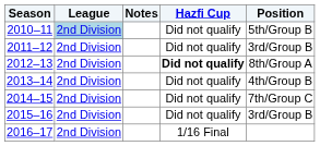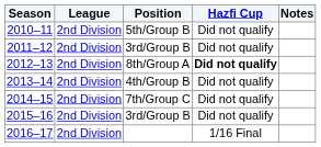 <table border="1" cellpadding="2" style="border-collapse:collapse; text-align:center; font-size:normal;">
 <tr style="background:#f0f6fa;">
 <th>Season</th>
 <th>League</th>
+<th>Position</th>
+<th><a href='#'>Hazfi Cup</a></th>
 <th>Notes</th>
-<th><a href='#'>Hazfi Cup</a></th>
-<th>Position</th>
 </tr>
 <tr>
 <td><a href='#'>2010–11</a></td>
-<td style="background: lightblue;"><a href='#'>2nd Division</a></td>
+<td><a href='#'>2nd Division</a></td>
+<td>5th/Group B</td>
+<td>Did not qualify</td>
 <td></td>
-<td>Did not qualify</td>
-<td>5th/Group B</td>
 </tr>
 <tr>
 <td><a href='#'>2011–12</a></td>
 <td><a href='#'>2nd Division</a></td>
+<td>3rd/Group B</td>
+<td>Did not qualify</td>
 <td></td>
-<td>Did not qualify</td>
-<td>3rd/Group B</td>
 </tr>
 <tr>
 <td><a href='#'>2012–13</a></td>
 <td><a href='#'>2nd Division</a></td>
+<td>8th/Group A</td>
+<td><strong>Did not qualify</strong></td>
 <td></td>
-<td><strong>Did not qualify</strong></td>
-<td>8th/Group A</td>
 </tr>
 <tr>
 <td><a href='#'>2013–14</a></td>
 <td><a href='#'>2nd Division</a></td>
+<td>4th/Group B</td>
+<td>Did not qualify</td>
 <td></td>
-<td>Did not qualify</td>
-<td>4th/Group B</td>
 </tr>
 <tr>
 <td><a href='#'>2014–15</a></td>
 <td><a href='#'>2nd Division</a></td>
+<td>7th/Group C</td>
+<td>Did not qualify</td>
 <td></td>
-<td>Did not qualify</td>
-<td>7th/Group C</td>
 </tr>
 <tr>
 <td><a href='#'>2015–16</a></td>
 <td><a href='#'>2nd Division</a></td>
+<td>3rd/Group B</td>
+<td>Did not qualify</td>
 <td></td>
-<td>Did not qualify</td>
-<td>3rd/Group B</td>
 </tr>
 <tr>
 <td><a href='#'>2016–17</a></td>
 <td><a href='#'>2nd Division</a></td>
 <td></td>
 <td>1/16 Final</td>
 <td></td>
 </tr>
 </table>
